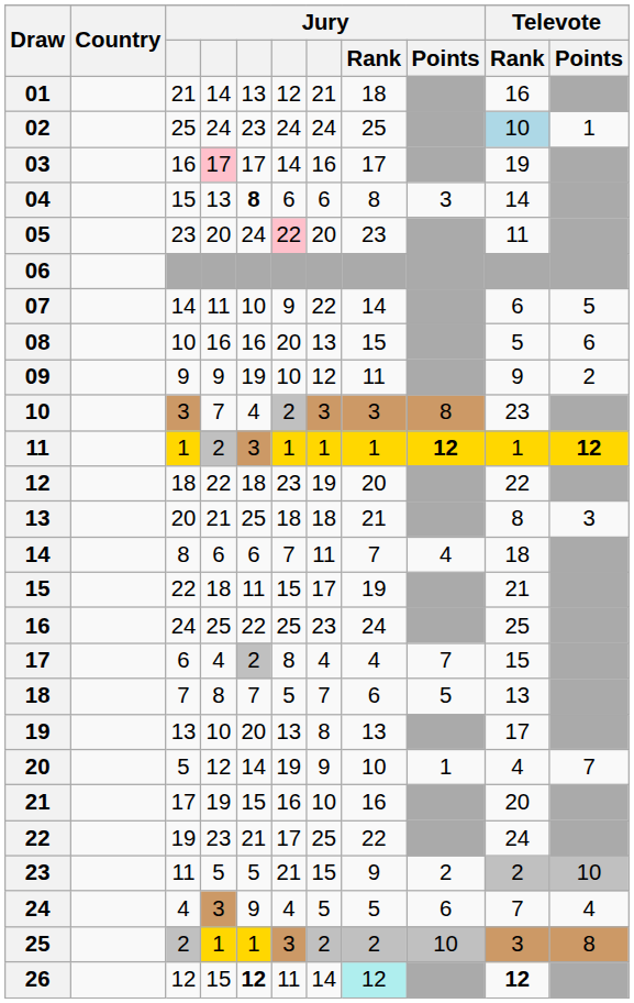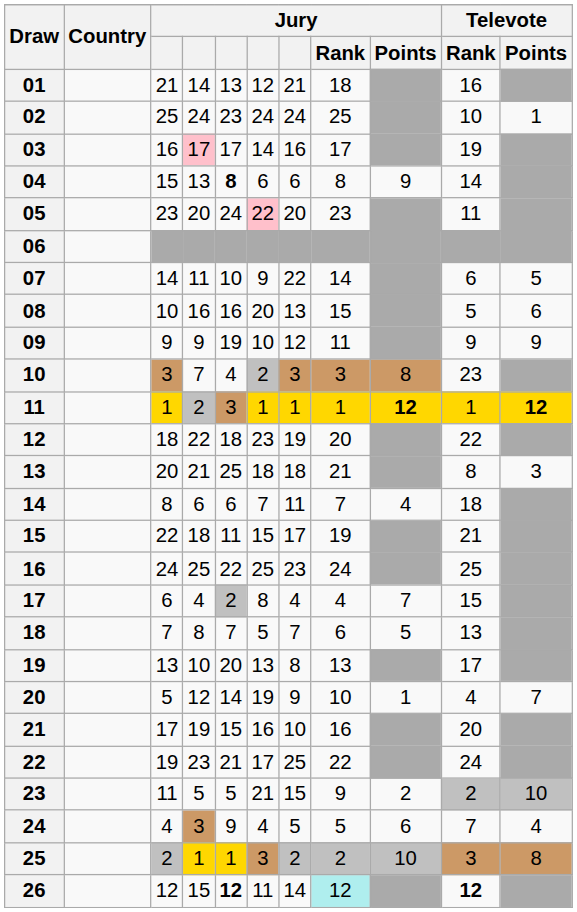 <table class="sortable wikitable collapsible plainrowheaders" style="text-align:center;">
 <tr>
 </tr>
 <tr>
 <th scope="col" rowspan="2">Draw</th>
 <th scope="col" rowspan="2">Country</th>
 <th scope="col" colspan="7">Jury</th>
 <th scope="col" colspan="2">Televote</th>
 </tr>
 <tr>
 <th scope="col"><small></small></th>
 <th scope="col"><small></small></th>
 <th scope="col"><small></small></th>
 <th scope="col"><small></small></th>
 <th scope="col"><small></small></th>
 <th scope="col">Rank</th>
 <th scope="col">Points</th>
 <th scope="col">Rank</th>
 <th scope="col">Points</th>
 </tr>
 <tr>
 <th scope="row" style="text-align:center;">01</th>
 <td style="text-align:left;"></td>
 <td>21</td>
 <td>14</td>
 <td>13</td>
 <td>12</td>
 <td>21</td>
 <td>18</td>
 <td style="background:#AAAAAA;"></td>
 <td>16</td>
 <td style="background:#AAAAAA;"></td>
 </tr>
 <tr>
 <th scope="row" style="text-align:center;">02</th>
 <td style="text-align:left;"></td>
 <td>25</td>
 <td>24</td>
 <td>23</td>
 <td>24</td>
 <td>24</td>
 <td>25</td>
 <td style="background:#AAAAAA;"></td>
-<td style="background: lightblue;">10</td>
+<td>10</td>
 <td>1</td>
 </tr>
 <tr>
 <th scope="row" style="text-align:center;">03</th>
 <td style="text-align:left;"></td>
 <td>16</td>
 <td style="background: pink;">17</td>
 <td>17</td>
 <td>14</td>
 <td>16</td>
 <td>17</td>
 <td style="background:#AAAAAA;"></td>
 <td>19</td>
 <td style="background:#AAAAAA;"></td>
 </tr>
 <tr>
 <th scope="row" style="text-align:center;">04</th>
 <td style="text-align:left;"></td>
 <td>15</td>
 <td>13</td>
 <td><strong>8</strong></td>
 <td>6</td>
 <td>6</td>
 <td>8</td>
-<td>3</td>
+<td>9</td>
 <td>14</td>
 <td style="background:#AAAAAA;"></td>
 </tr>
 <tr>
 <th scope="row" style="text-align:center;">05</th>
 <td style="text-align:left;"></td>
 <td>23</td>
 <td>20</td>
 <td>24</td>
 <td style="background: pink;">22</td>
 <td>20</td>
 <td>23</td>
 <td style="background:#AAAAAA;"></td>
 <td>11</td>
 <td style="background:#AAAAAA;"></td>
 </tr>
 <tr class="sortbottom">
 <th scope="row" style="text-align:center;">06</th>
 <td style="text-align:left;"></td>
 <td style="background:#AAAAAA;"></td>
 <td style="background:#AAAAAA;"></td>
 <td style="background:#AAAAAA;"></td>
 <td style="background:#AAAAAA;"></td>
 <td style="background:#AAAAAA;"></td>
 <td style="background:#AAAAAA;"></td>
 <td style="background:#AAAAAA;"></td>
 <td style="background:#AAAAAA;"></td>
 <td style="background:#AAAAAA;"></td>
 </tr>
 <tr>
 <th scope="row" style="text-align:center;">07</th>
 <td style="text-align:left;"></td>
 <td>14</td>
 <td>11</td>
 <td>10</td>
 <td>9</td>
 <td>22</td>
 <td>14</td>
 <td style="background:#AAAAAA;"></td>
 <td>6</td>
 <td>5</td>
 </tr>
 <tr>
 <th scope="row" style="text-align:center;">08</th>
 <td style="text-align:left;"></td>
 <td>10</td>
 <td>16</td>
 <td>16</td>
 <td>20</td>
 <td>13</td>
 <td>15</td>
 <td style="background:#AAAAAA;"></td>
 <td>5</td>
 <td>6</td>
 </tr>
 <tr>
 <th scope="row" style="text-align:center;">09</th>
 <td style="text-align:left;"></td>
 <td>9</td>
 <td>9</td>
 <td>19</td>
 <td>10</td>
 <td>12</td>
 <td>11</td>
 <td style="background:#AAAAAA;"></td>
 <td>9</td>
-<td>2</td>
+<td>9</td>
 </tr>
 <tr>
 <th scope="row" style="text-align:center;">10</th>
 <td style="text-align:left;"></td>
 <td style="background:#CC9966;">3</td>
 <td>7</td>
 <td>4</td>
 <td style="background:silver;">2</td>
 <td style="background:#CC9966;">3</td>
 <td style="background:#CC9966;">3</td>
 <td style="background:#CC9966;">8</td>
 <td>23</td>
 <td style="background:#AAAAAA;"></td>
 </tr>
 <tr>
 <th scope="row" style="text-align:center;">11</th>
 <td style="text-align:left;"></td>
 <td style="background:gold;">1</td>
 <td style="background:silver;">2</td>
 <td style="background:#CC9966;">3</td>
 <td style="background:gold;">1</td>
 <td style="background:gold;">1</td>
 <td style="background:gold;">1</td>
 <td style="background:gold;"><strong>12</strong></td>
 <td style="background:gold;">1</td>
 <td style="background:gold;"><strong>12</strong></td>
 </tr>
 <tr>
 <th scope="row" style="text-align:center;">12</th>
 <td style="text-align:left;"></td>
 <td>18</td>
 <td>22</td>
 <td>18</td>
 <td>23</td>
 <td>19</td>
 <td>20</td>
 <td style="background:#AAAAAA;"></td>
 <td>22</td>
 <td style="background:#AAAAAA;"></td>
 </tr>
 <tr>
 <th scope="row" style="text-align:center;">13</th>
 <td style="text-align:left;"></td>
 <td>20</td>
 <td>21</td>
 <td>25</td>
 <td>18</td>
 <td>18</td>
 <td>21</td>
 <td style="background:#AAAAAA;"></td>
 <td>8</td>
 <td>3</td>
 </tr>
 <tr>
 <th scope="row" style="text-align:center;">14</th>
 <td style="text-align:left;"></td>
 <td>8</td>
 <td>6</td>
 <td>6</td>
 <td>7</td>
 <td>11</td>
 <td>7</td>
 <td>4</td>
 <td>18</td>
 <td style="background:#AAAAAA;"></td>
 </tr>
 <tr>
 <th scope="row" style="text-align:center;">15</th>
 <td style="text-align:left;"></td>
 <td>22</td>
 <td>18</td>
 <td>11</td>
 <td>15</td>
 <td>17</td>
 <td>19</td>
 <td style="background:#AAAAAA;"></td>
 <td>21</td>
 <td style="background:#AAAAAA;"></td>
 </tr>
 <tr>
 <th scope="row" style="text-align:center;">16</th>
 <td style="text-align:left;"></td>
 <td>24</td>
 <td>25</td>
 <td>22</td>
 <td>25</td>
 <td>23</td>
 <td>24</td>
 <td style="background:#AAAAAA;"></td>
 <td>25</td>
 <td style="background:#AAAAAA;"></td>
 </tr>
 <tr>
 <th scope="row" style="text-align:center;">17</th>
 <td style="text-align:left;"></td>
 <td>6</td>
 <td>4</td>
 <td style="background:silver;">2</td>
 <td>8</td>
 <td>4</td>
 <td>4</td>
 <td>7</td>
 <td>15</td>
 <td style="background:#AAAAAA;"></td>
 </tr>
 <tr>
 <th scope="row" style="text-align:center;">18</th>
 <td style="text-align:left;"></td>
 <td>7</td>
 <td>8</td>
 <td>7</td>
 <td>5</td>
 <td>7</td>
 <td>6</td>
 <td>5</td>
 <td>13</td>
 <td style="background:#AAAAAA;"></td>
 </tr>
 <tr>
 <th scope="row" style="text-align:center;">19</th>
 <td style="text-align:left;"></td>
 <td>13</td>
 <td>10</td>
 <td>20</td>
 <td>13</td>
 <td>8</td>
 <td>13</td>
 <td style="background:#AAAAAA;"></td>
 <td>17</td>
 <td style="background:#AAAAAA;"></td>
 </tr>
 <tr>
 <th scope="row" style="text-align:center;">20</th>
 <td style="text-align:left;"></td>
 <td>5</td>
 <td>12</td>
 <td>14</td>
 <td>19</td>
 <td>9</td>
 <td>10</td>
 <td>1</td>
 <td>4</td>
 <td>7</td>
 </tr>
 <tr>
 <th scope="row" style="text-align:center;">21</th>
 <td style="text-align:left;"></td>
 <td>17</td>
 <td>19</td>
 <td>15</td>
 <td>16</td>
 <td>10</td>
 <td>16</td>
 <td style="background:#AAAAAA;"></td>
 <td>20</td>
 <td style="background:#AAAAAA;"></td>
 </tr>
 <tr>
 <th scope="row" style="text-align:center;">22</th>
 <td style="text-align:left;"></td>
 <td>19</td>
 <td>23</td>
 <td>21</td>
 <td>17</td>
 <td>25</td>
 <td>22</td>
 <td style="background:#AAAAAA;"></td>
 <td>24</td>
 <td style="background:#AAAAAA;"></td>
 </tr>
 <tr>
 <th scope="row" style="text-align:center;">23</th>
 <td style="text-align:left;"></td>
 <td>11</td>
 <td>5</td>
 <td>5</td>
 <td>21</td>
 <td>15</td>
 <td>9</td>
 <td>2</td>
 <td style="background:silver;">2</td>
 <td style="background:silver;">10</td>
 </tr>
 <tr>
 <th scope="row" style="text-align:center;">24</th>
 <td style="text-align:left;"></td>
 <td>4</td>
 <td style="background:#CC9966;">3</td>
 <td>9</td>
 <td>4</td>
 <td>5</td>
 <td>5</td>
 <td>6</td>
 <td>7</td>
 <td>4</td>
 </tr>
 <tr>
 <th scope="row" style="text-align:center;">25</th>
 <td style="text-align:left;"></td>
 <td style="background:silver;">2</td>
 <td style="background:gold;">1</td>
 <td style="background:gold;">1</td>
 <td style="background:#CC9966;">3</td>
 <td style="background:silver;">2</td>
 <td style="background:silver;">2</td>
 <td style="background:silver;">10</td>
 <td style="background:#CC9966;">3</td>
 <td style="background:#CC9966;">8</td>
 </tr>
 <tr>
 <th scope="row" style="text-align:center;">26</th>
 <td style="text-align:left;"></td>
 <td>12</td>
 <td>15</td>
 <td><strong>12</strong></td>
 <td>11</td>
 <td>14</td>
 <td style="background: paleturquoise;">12</td>
 <td style="background:#AAAAAA;"></td>
 <td><strong>12</strong></td>
 <td style="background:#AAAAAA;"></td>
 </tr>
 </table>
